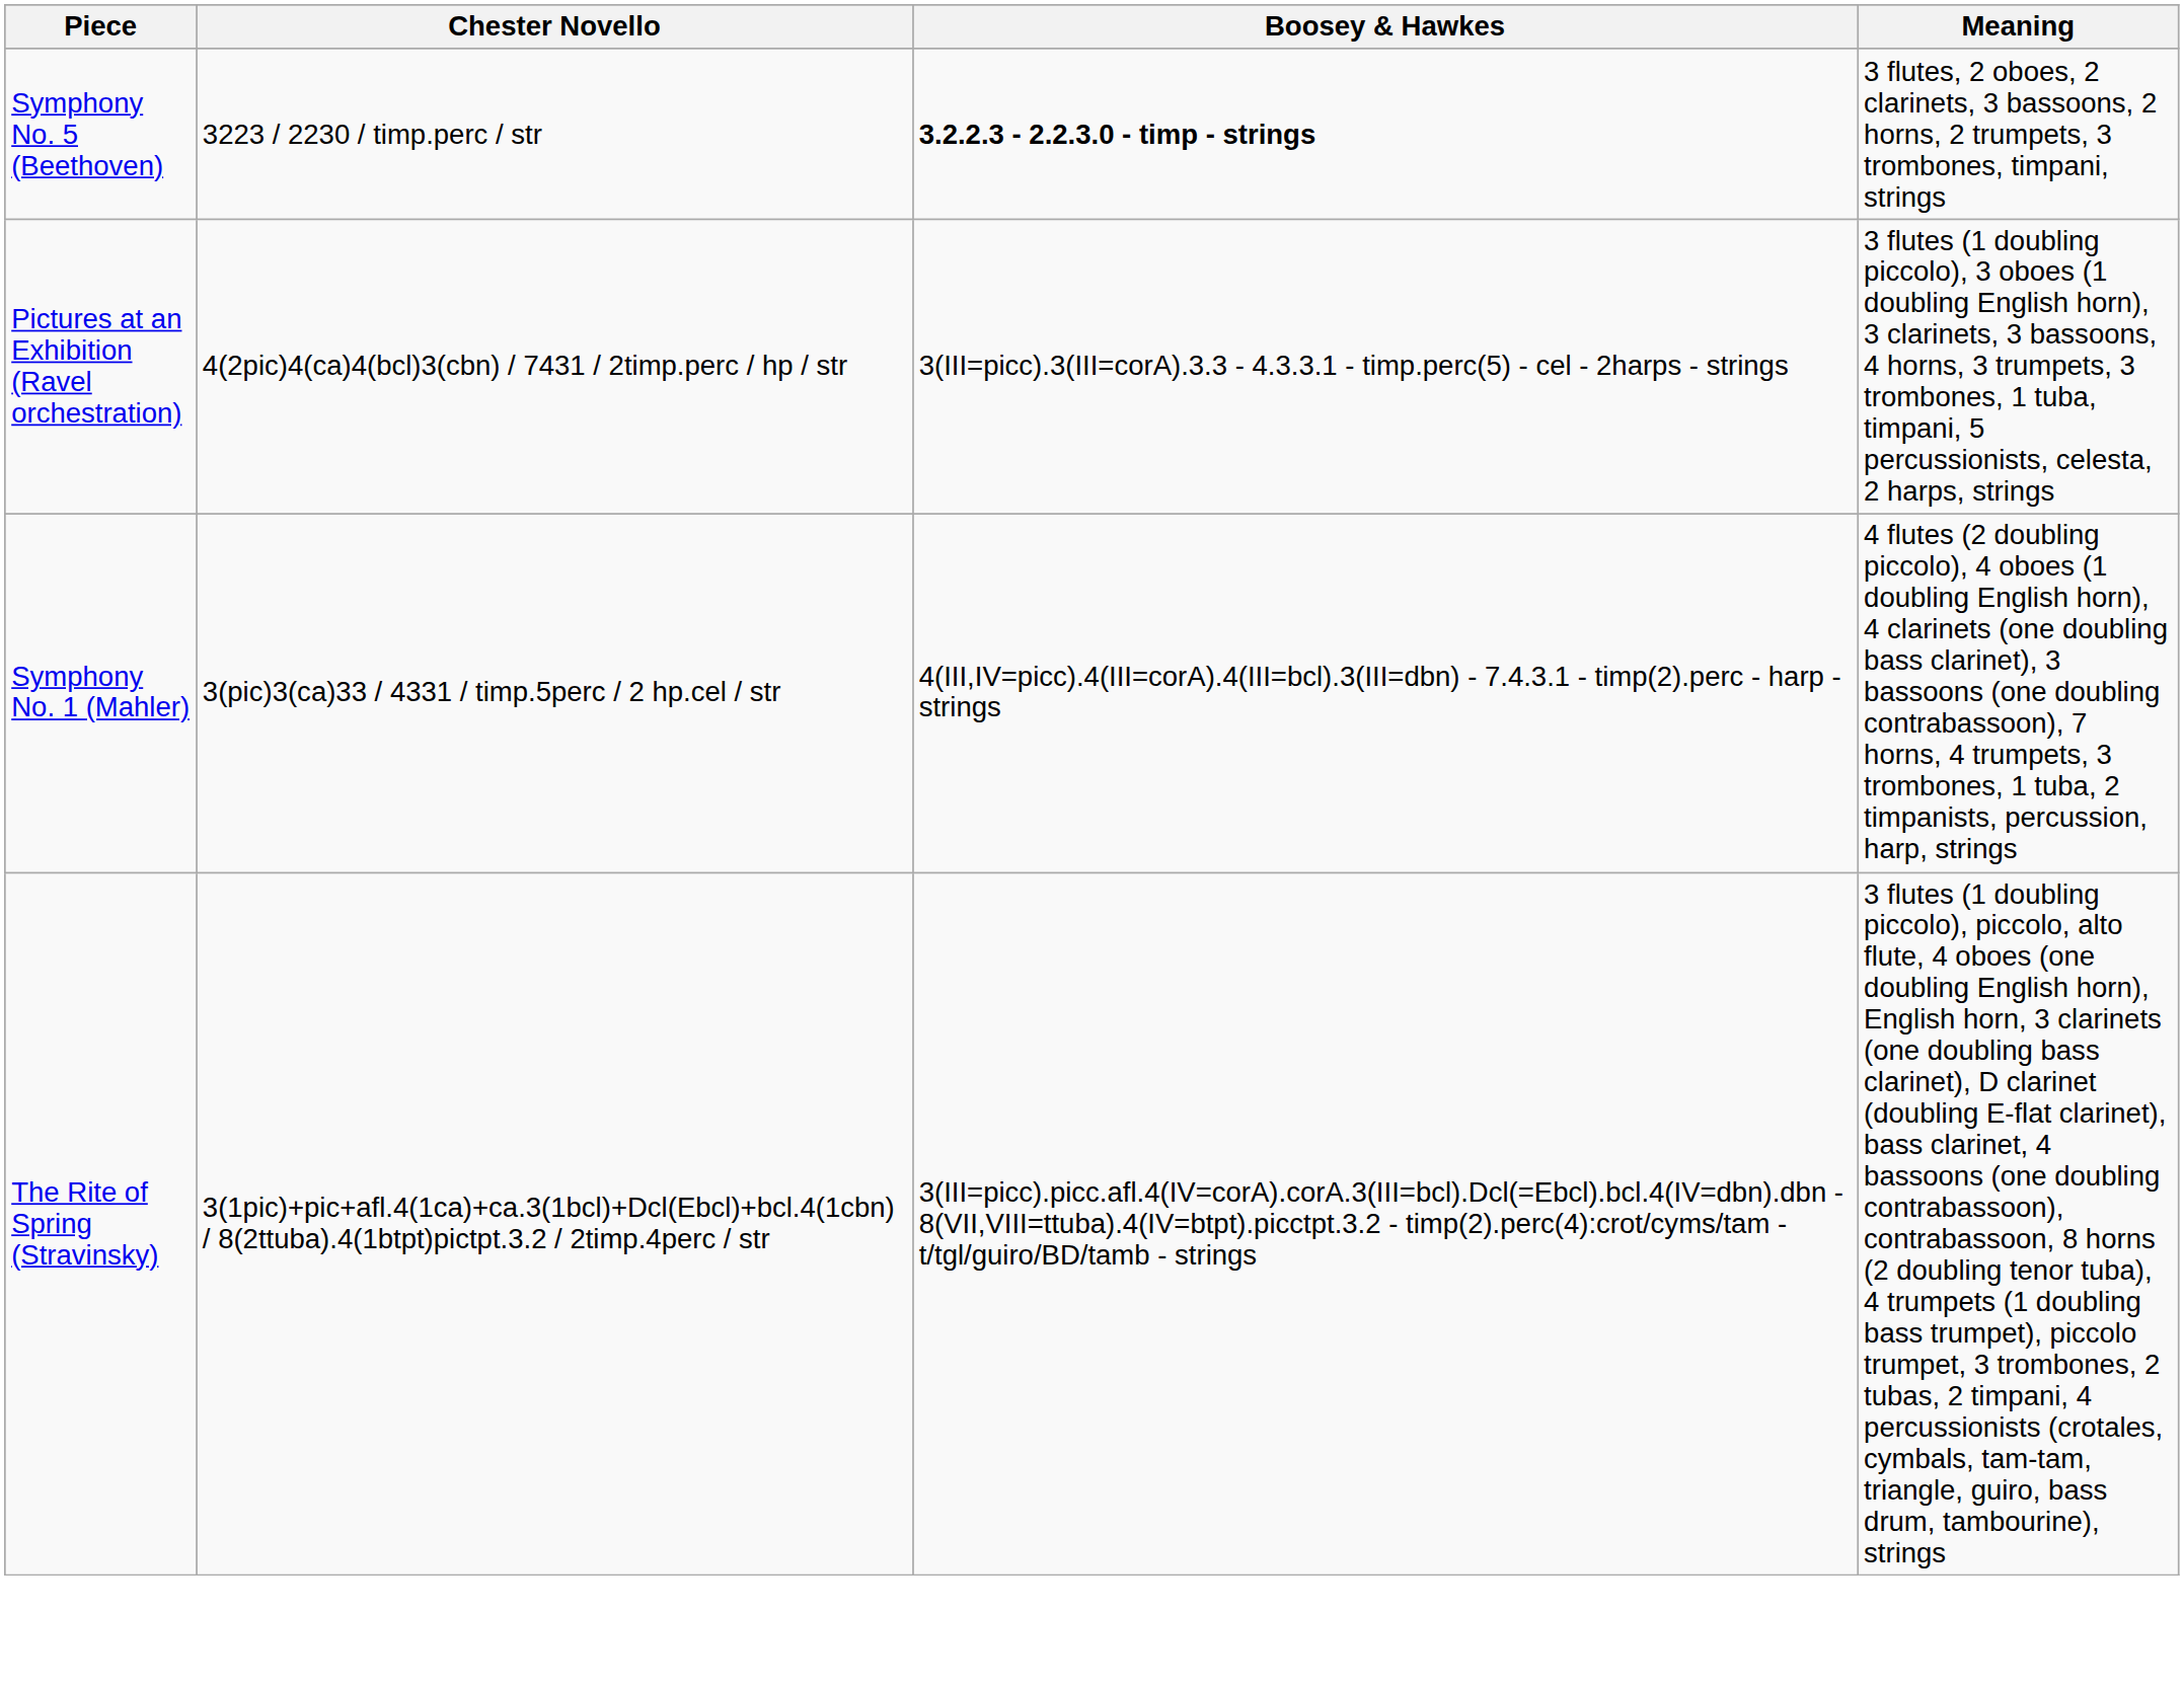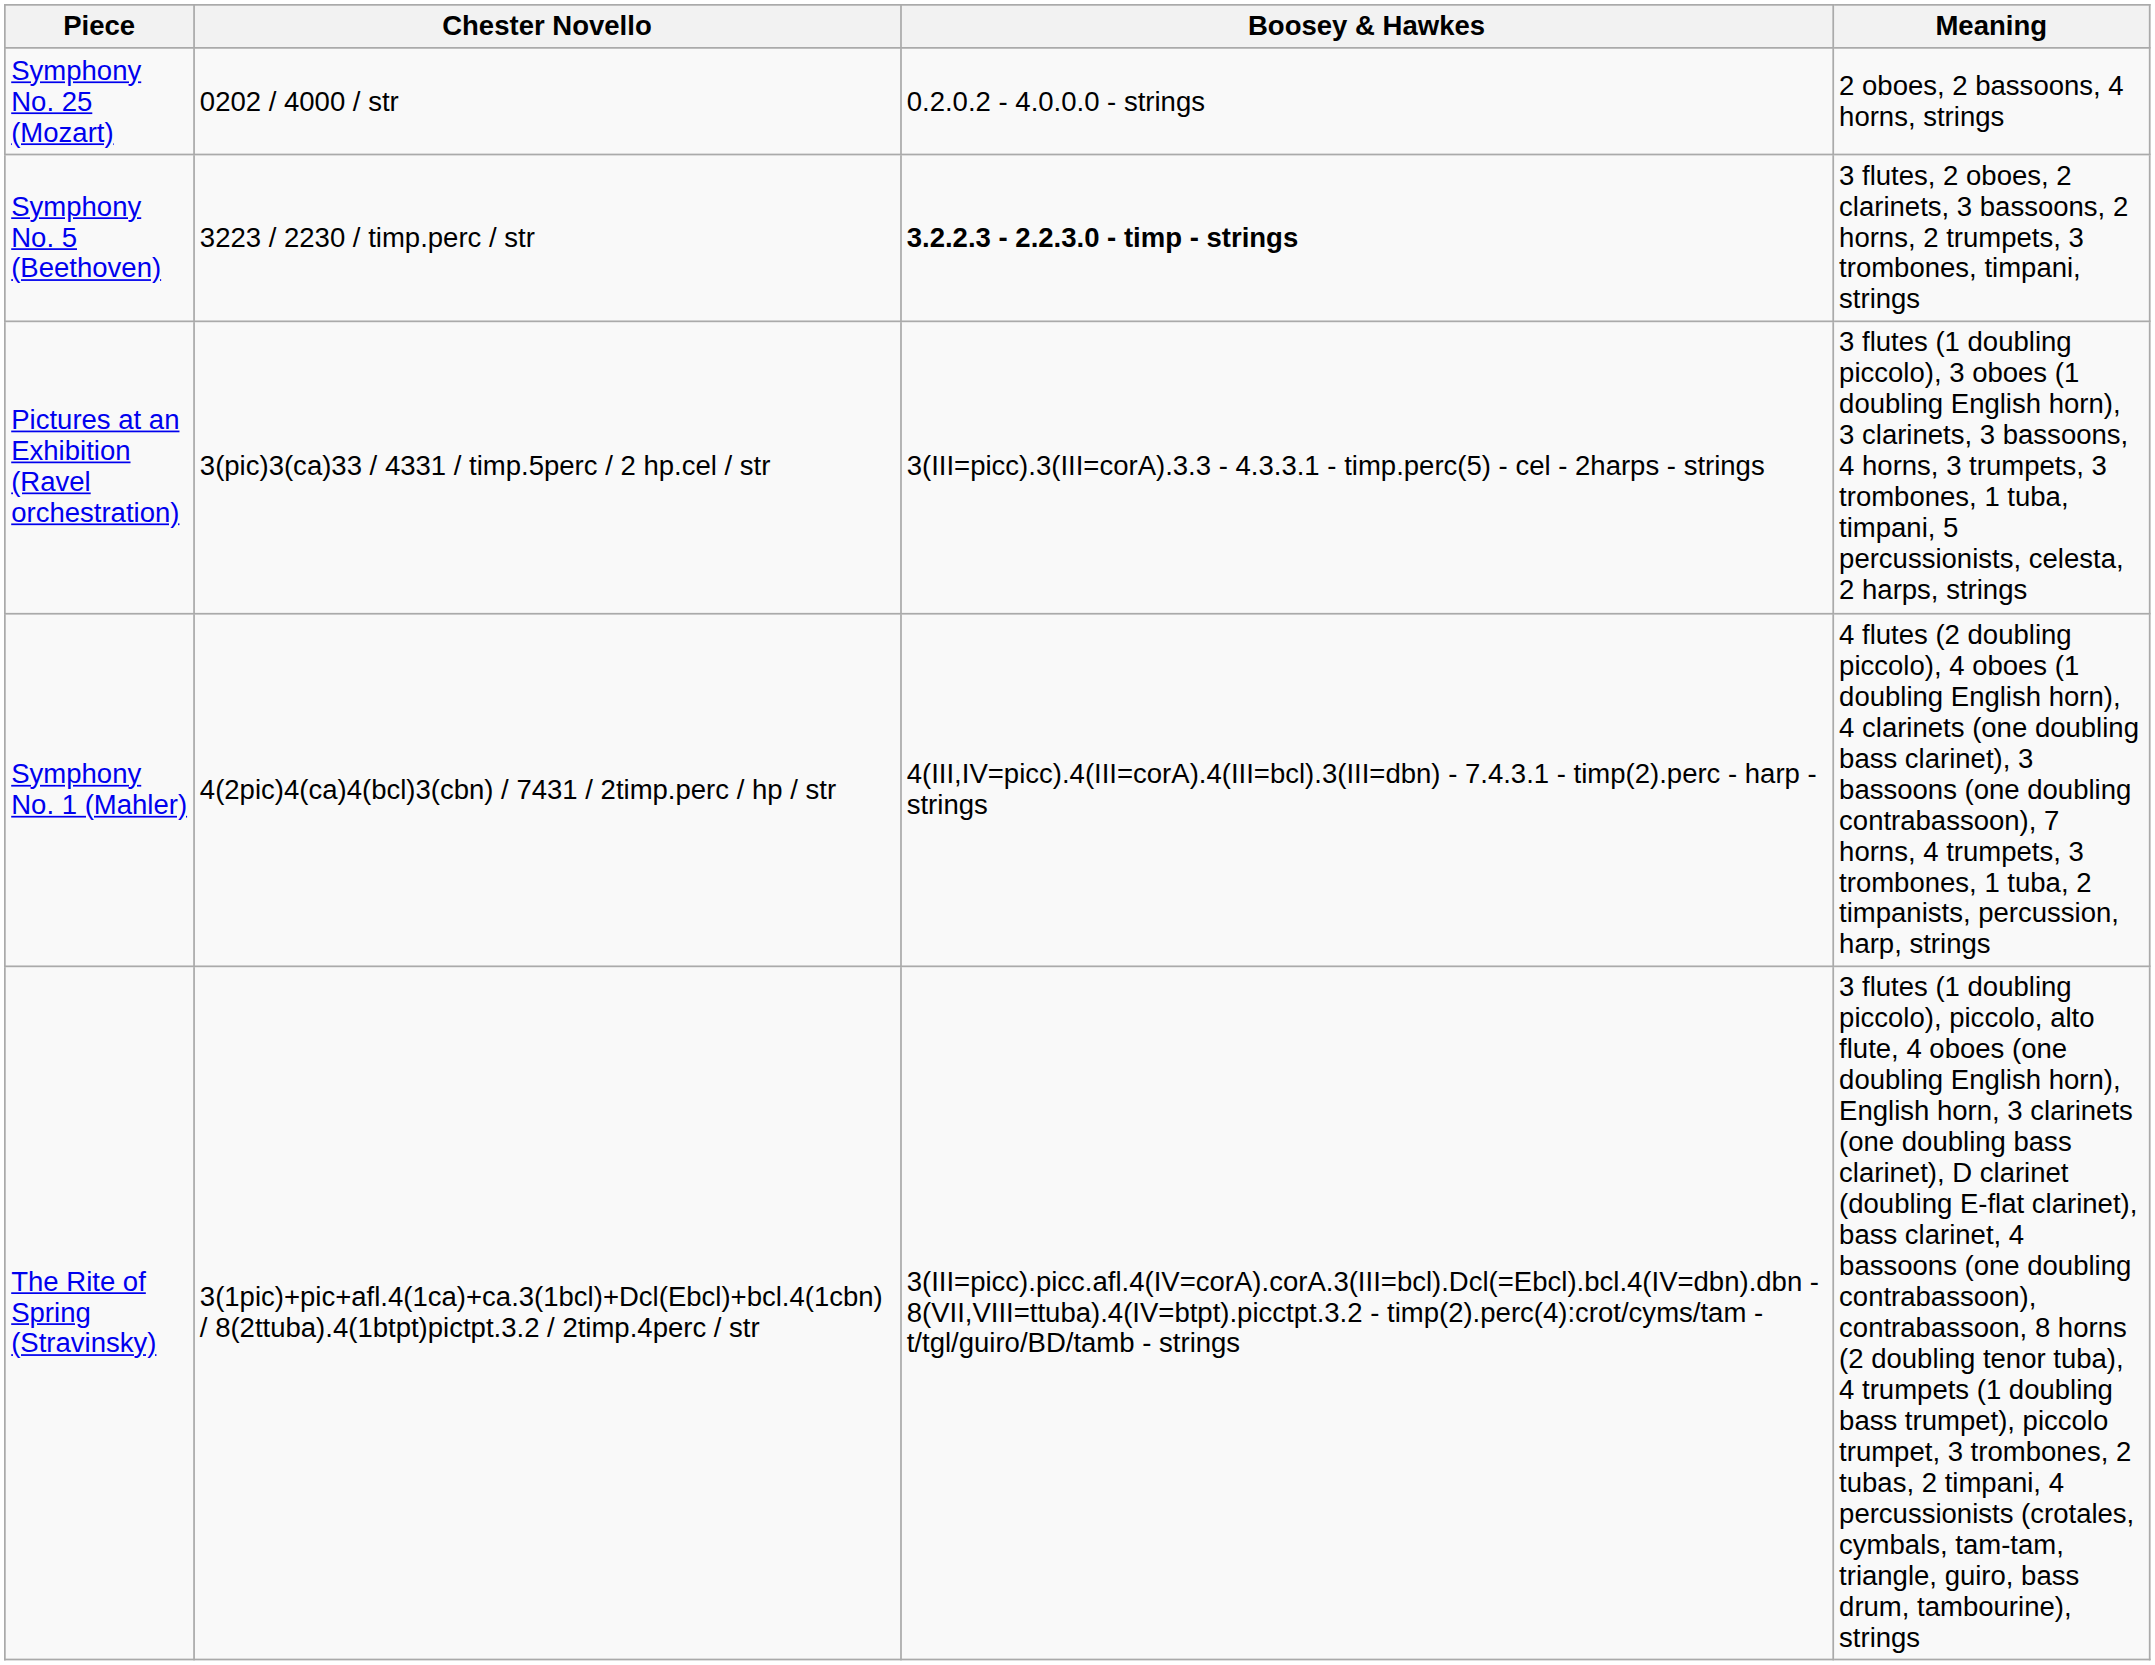 <table class="wikitable">
 <tr>
 <th>Piece</th>
 <th>Chester Novello</th>
 <th>Boosey & Hawkes</th>
 <th>Meaning</th>
+</tr>
+<tr>
+<td><a href='#'>Symphony No. 25 (Mozart)</a></td>
+<td>0202 / 4000 / str</td>
+<td>0.2.0.2 - 4.0.0.0 - strings</td>
+<td>2 oboes, 2 bassoons, 4 horns, strings</td>
 </tr>
 <tr>
 <td><a href='#'>Symphony No. 5 (Beethoven)</a></td>
 <td>3223 / 2230 / timp.perc / str</td>
 <td><strong>3.2.2.3 - 2.2.3.0 - timp - strings</strong></td>
 <td>3 flutes, 2 oboes, 2 clarinets, 3 bassoons, 2 horns, 2 trumpets, 3 trombones, timpani, strings</td>
 </tr>
 <tr>
 <td><a href='#'>Pictures at an Exhibition (Ravel orchestration)</a></td>
-<td>4(2pic)4(ca)4(bcl)3(cbn) / 7431 / 2timp.perc / hp / str</td>
+<td>3(pic)3(ca)33 / 4331 / timp.5perc / 2 hp.cel / str</td>
 <td>3(III=picc).3(III=corA).3.3 - 4.3.3.1 - timp.perc(5) - cel - 2harps - strings</td>
 <td>3 flutes (1 doubling piccolo), 3 oboes (1 doubling English horn), 3 clarinets, 3 bassoons, 4 horns, 3 trumpets, 3 trombones, 1 tuba, timpani, 5 percussionists, celesta, 2 harps, strings</td>
 </tr>
 <tr>
 <td><a href='#'>Symphony No. 1 (Mahler)</a></td>
-<td>3(pic)3(ca)33 / 4331 / timp.5perc / 2 hp.cel / str</td>
+<td>4(2pic)4(ca)4(bcl)3(cbn) / 7431 / 2timp.perc / hp / str</td>
 <td>4(III,IV=picc).4(III=corA).4(III=bcl).3(III=dbn) - 7.4.3.1 - timp(2).perc - harp - strings</td>
 <td>4 flutes (2 doubling piccolo), 4 oboes (1 doubling English horn), 4 clarinets (one doubling bass clarinet), 3 bassoons (one doubling contrabassoon), 7 horns, 4 trumpets, 3 trombones, 1 tuba, 2 timpanists, percussion, harp, strings</td>
 </tr>
 <tr>
 <td><a href='#'>The Rite of Spring (Stravinsky)</a></td>
 <td>3(1pic)+pic+afl.4(1ca)+ca.3(1bcl)+Dcl(Ebcl)+bcl.4(1cbn) / 8(2ttuba).4(1btpt)pictpt.3.2 / 2timp.4perc / str</td>
 <td>3(III=picc).picc.afl.4(IV=corA).corA.3(III=bcl).Dcl(=Ebcl).bcl.4(IV=dbn).dbn - 8(VII,VIII=ttuba).4(IV=btpt).picctpt.3.2 - timp(2).perc(4):crot/cyms/tam - t/tgl/guiro/BD/tamb - strings</td>
 <td>3 flutes (1 doubling piccolo), piccolo, alto flute, 4 oboes (one doubling English horn), English horn, 3 clarinets (one doubling bass clarinet), D clarinet (doubling E-flat clarinet), bass clarinet, 4 bassoons (one doubling contrabassoon), contrabassoon, 8 horns (2 doubling tenor tuba), 4 trumpets (1 doubling bass trumpet), piccolo trumpet, 3 trombones, 2 tubas, 2 timpani, 4 percussionists (crotales, cymbals, tam-tam, triangle, guiro, bass drum, tambourine), strings</td>
 </tr>
 </table>
